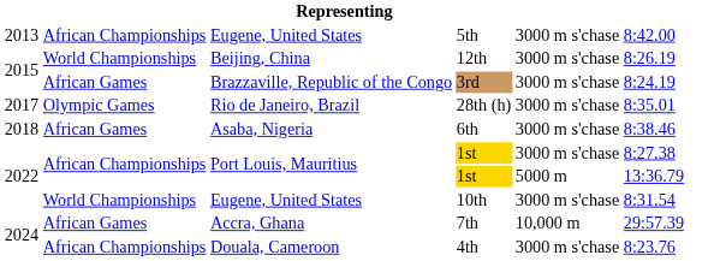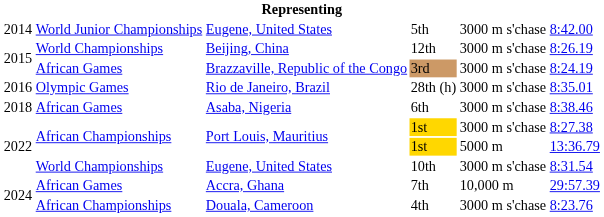 <table>
 <tr>
 <th colspan="6">Representing </th>
 </tr>
 <tr>
-<td>2013</td>
-<td><a href='#'>African Championships</a></td>
+<td>2014</td>
+<td><a href='#'>World Junior Championships</a></td>
 <td><a href='#'>Eugene, United States</a></td>
 <td>5th</td>
 <td>3000 m s'chase</td>
 <td><a href='#'>8:42.00</a></td>
 </tr>
 <tr>
 <td rowspan=2>2015</td>
 <td><a href='#'>World Championships</a></td>
 <td><a href='#'>Beijing, China</a></td>
 <td>12th</td>
 <td>3000 m s'chase</td>
 <td><a href='#'>8:26.19</a></td>
 </tr>
 <tr>
 <td><a href='#'>African Games</a></td>
 <td><a href='#'>Brazzaville, Republic of the Congo</a></td>
 <td bgcolor=cc9966>3rd</td>
 <td>3000 m s'chase</td>
 <td><a href='#'>8:24.19</a></td>
 </tr>
 <tr>
-<td>2017</td>
+<td>2016</td>
 <td><a href='#'>Olympic Games</a></td>
 <td><a href='#'>Rio de Janeiro, Brazil</a></td>
 <td>28th (h)</td>
 <td>3000 m s'chase</td>
 <td><a href='#'>8:35.01</a></td>
 </tr>
 <tr>
 <td>2018</td>
 <td><a href='#'>African Games</a></td>
 <td><a href='#'>Asaba, Nigeria</a></td>
 <td>6th</td>
 <td>3000 m s'chase</td>
 <td><a href='#'>8:38.46</a></td>
 </tr>
 <tr>
 <td rowspan=3>2022</td>
 <td rowspan=2><a href='#'>African Championships</a></td>
 <td rowspan=2><a href='#'>Port Louis, Mauritius</a></td>
 <td bgcolor=gold>1st</td>
 <td>3000 m s'chase</td>
 <td><a href='#'>8:27.38</a></td>
 </tr>
 <tr>
 <td bgcolor=gold>1st</td>
 <td>5000 m</td>
 <td><a href='#'>13:36.79</a></td>
 </tr>
 <tr>
 <td><a href='#'>World Championships</a></td>
 <td><a href='#'>Eugene, United States</a></td>
 <td>10th</td>
 <td>3000 m s'chase</td>
 <td><a href='#'>8:31.54</a></td>
 </tr>
 <tr>
 <td rowspan=2>2024</td>
 <td><a href='#'>African Games</a></td>
 <td><a href='#'>Accra, Ghana</a></td>
 <td>7th</td>
 <td>10,000 m</td>
 <td><a href='#'>29:57.39</a></td>
 </tr>
 <tr>
 <td><a href='#'>African Championships</a></td>
 <td><a href='#'>Douala, Cameroon</a></td>
 <td>4th</td>
 <td>3000 m s'chase</td>
 <td><a href='#'>8:23.76</a></td>
 </tr>
 </table>
